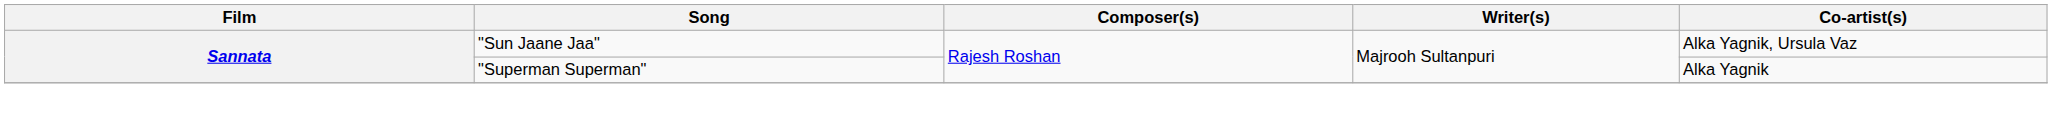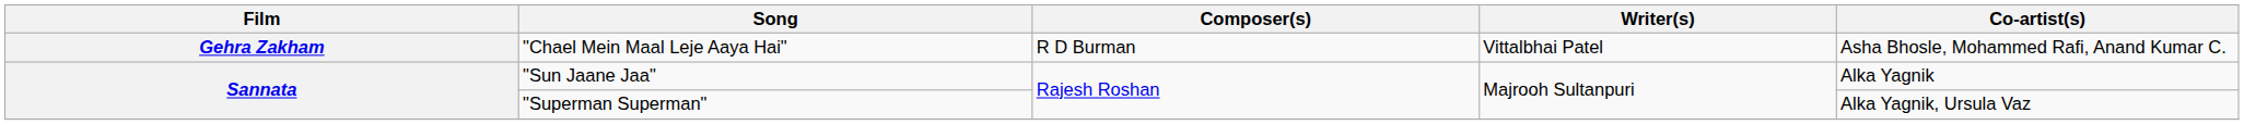 <table class="wikitable plainrowheaders" width="100%" textcolor:#000;">
 <tr>
 <th scope="col" width=23%>Film</th>
 <th scope="col" width=23%>Song</th>
 <th scope="col" width=20%>Composer(s)</th>
 <th scope="col" width=16%>Writer(s)</th>
 <th scope="col" width=18%>Co-artist(s)</th>
 </tr>
 <tr>
+<th><em><a href='#'>Gehra Zakham</a></em></th>
+<td>"Chael Mein Maal Leje Aaya Hai"</td>
+<td>R D Burman</td>
+<td>Vittalbhai Patel</td>
+<td>Asha Bhosle, Mohammed Rafi, Anand Kumar C.</td>
+</tr>
+<tr>
 <th rowspan=2><em><a href='#'>Sannata</a></em></th>
 <td>"Sun Jaane Jaa"</td>
 <td rowspan=2><a href='#'>Rajesh Roshan</a></td>
 <td rowspan=2>Majrooh Sultanpuri</td>
-<td>Alka Yagnik, Ursula Vaz</td>
+<td>Alka Yagnik</td>
 </tr>
 <tr>
 <td>"Superman Superman"</td>
-<td>Alka Yagnik</td>
+<td>Alka Yagnik, Ursula Vaz</td>
 </tr>
 <tr>
 </tr>
 </table>
